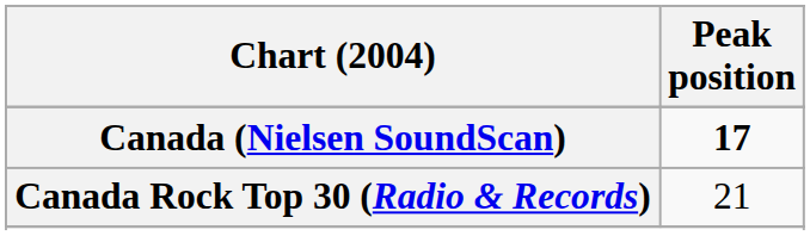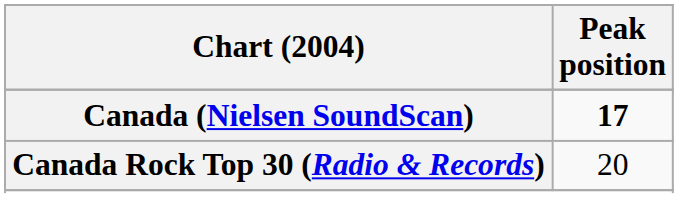 <table class="wikitable sortable plainrowheaders" style="text-align:center">
 <tr>
 <th>Chart (2004)</th>
 <th>Peak<br>position</th>
 </tr>
 <tr>
 </tr>
 <tr>
 <th scope="row">Canada (<a href='#'>Nielsen SoundScan</a>)</th>
 <td><strong>17</strong></td>
 </tr>
 <tr>
 <th scope="row">Canada Rock Top 30 (<em><a href='#'>Radio & Records</a></em>)</th>
-<td>21</td>
+<td>20</td>
 </tr>
 <tr>
 </tr>
 <tr>
 </tr>
 <tr>
 </tr>
 </table>
